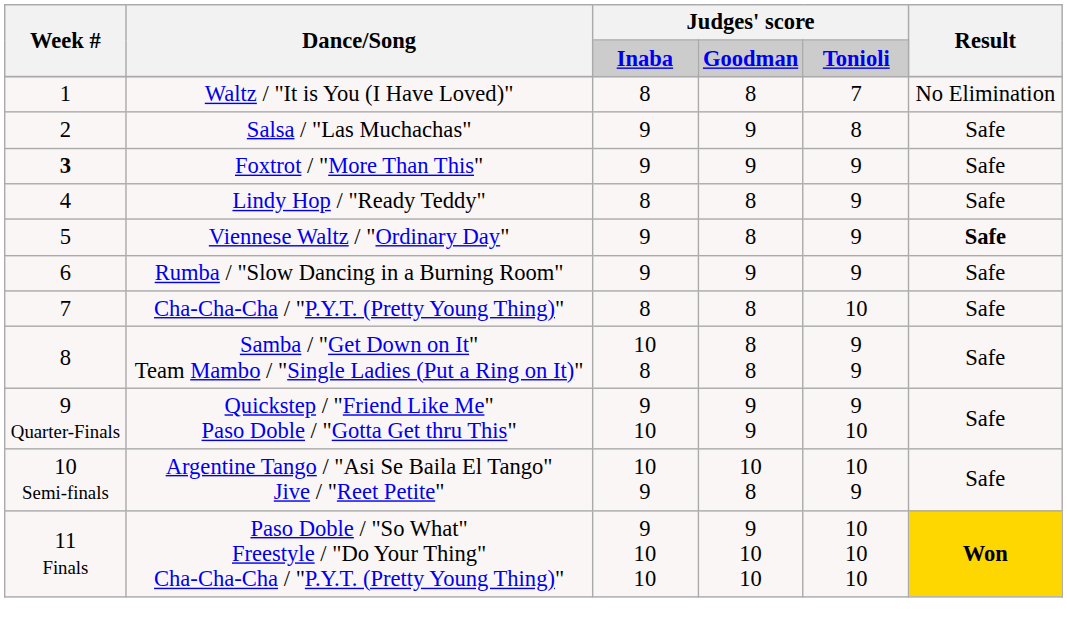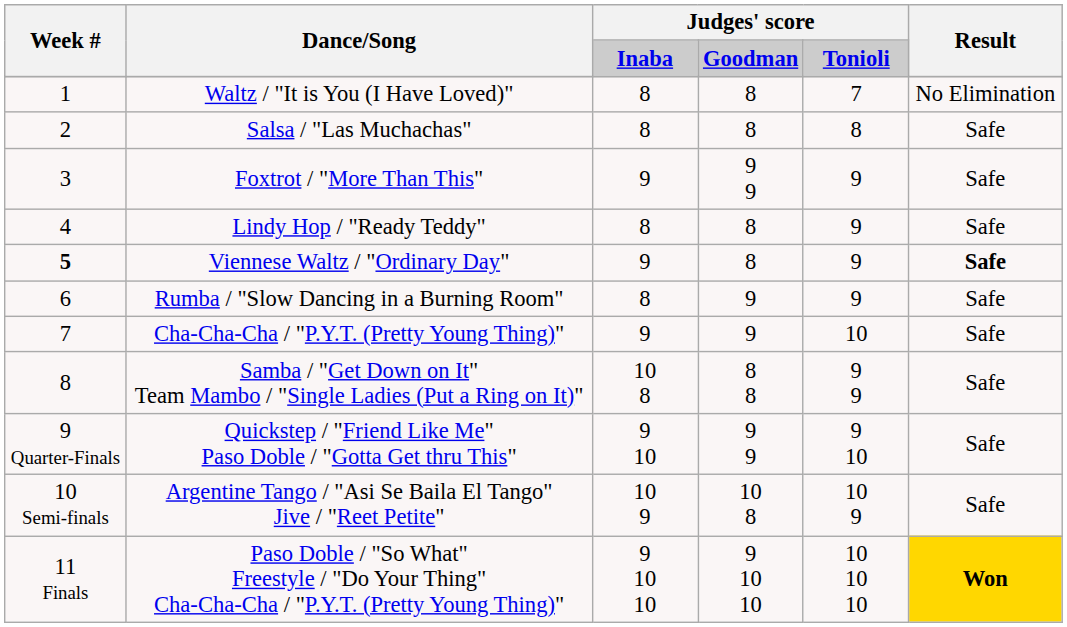 <table class="wikitable collapsible collapsed">
 <tr style="text-align: center; background:#ccc;">
 <th rowspan="2">Week #</th>
 <th rowspan="2">Dance/Song</th>
 <th colspan="3">Judges' score</th>
 <th rowspan="2">Result</th>
 </tr>
 <tr style="text-align: center; background:#ccc;">
 <td style="width:10%; "><strong><a href='#'>Inaba</a></strong></td>
 <td style="width:10%; "><strong><a href='#'>Goodman</a></strong></td>
 <td style="width:10%; "><strong><a href='#'>Tonioli</a></strong></td>
 </tr>
 <tr>
 </tr>
 <tr style="text-align:center; background:#faf6f6;">
 <td>1</td>
 <td><a href='#'>Waltz</a> / "It is You (I Have Loved)"</td>
 <td>8</td>
 <td>8</td>
 <td>7</td>
 <td>No Elimination</td>
 </tr>
 <tr style="text-align: center; background:#faf6f6;">
 <td>2</td>
 <td><a href='#'>Salsa</a> / "Las Muchachas"</td>
-<td>9</td>
-<td>9</td>
+<td>8</td>
+<td>8</td>
 <td>8</td>
 <td>Safe</td>
 </tr>
 <tr style="text-align: center; background:#faf6f6;">
-<td><strong>3</strong></td>
+<td>3</td>
 <td><a href='#'>Foxtrot</a> / "<a href='#'>More Than This</a>"</td>
 <td>9</td>
-<td>9</td>
+<td>9<br>9</td>
 <td>9</td>
 <td>Safe</td>
 </tr>
 <tr style="text-align: center; background:#faf6f6;">
 <td>4</td>
 <td><a href='#'>Lindy Hop</a> / "Ready Teddy"</td>
 <td>8</td>
 <td>8</td>
 <td>9</td>
 <td>Safe</td>
 </tr>
 <tr style="text-align: center; background:#faf6f6;">
-<td>5</td>
+<td><strong>5</strong></td>
 <td><a href='#'>Viennese Waltz</a> / "<a href='#'>Ordinary Day</a>"</td>
 <td>9</td>
 <td>8</td>
 <td>9</td>
 <td><strong>Safe</strong></td>
 </tr>
 <tr style="text-align: center; background:#faf6f6;">
 <td>6</td>
 <td><a href='#'>Rumba</a> / "Slow Dancing in a Burning Room"</td>
-<td>9</td>
+<td>8</td>
 <td>9</td>
 <td>9</td>
 <td>Safe</td>
 </tr>
 <tr style="text-align: center; background:#faf6f6;">
 <td>7</td>
 <td><a href='#'>Cha-Cha-Cha</a> / "<a href='#'>P.Y.T. (Pretty Young Thing)</a>"</td>
-<td>8</td>
-<td>8</td>
+<td>9</td>
+<td>9</td>
 <td>10</td>
 <td>Safe</td>
 </tr>
 <tr style="text-align: center; background:#faf6f6;">
 <td>8</td>
 <td><a href='#'>Samba</a> / "<a href='#'>Get Down on It</a>"<br>Team <a href='#'>Mambo</a> / "<a href='#'>Single Ladies (Put a Ring on It)</a>"</td>
 <td>10<br>8</td>
 <td>8<br>8</td>
 <td>9<br>9</td>
 <td>Safe</td>
 </tr>
 <tr style="text-align:center; background:#faf6f6;">
 <td>9<br><small>Quarter-Finals</small></td>
 <td><a href='#'>Quickstep</a> / "<a href='#'>Friend Like Me</a>"<br><a href='#'>Paso Doble</a> / "<a href='#'>Gotta Get thru This</a>"</td>
 <td>9<br>10</td>
 <td>9<br>9</td>
 <td>9<br>10</td>
 <td>Safe</td>
 </tr>
 <tr style="text-align: center; background:#faf6f6;">
 <td>10<br><small>Semi-finals</small></td>
 <td><a href='#'>Argentine Tango</a> / "Asi Se Baila El Tango"<br><a href='#'>Jive</a> / "<a href='#'>Reet Petite</a>"</td>
 <td>10<br>9</td>
 <td>10<br>8</td>
 <td>10<br>9</td>
 <td>Safe</td>
 </tr>
 <tr style="text-align: center; background:#faf6f6;">
 <td>11<br><small>Finals</small></td>
 <td><a href='#'>Paso Doble</a> / "So What"<br><a href='#'>Freestyle</a> / "Do Your Thing"<br><a href='#'>Cha-Cha-Cha</a> / "<a href='#'>P.Y.T. (Pretty Young Thing)</a>"</td>
 <td>9<br>10<br>10</td>
 <td>9<br>10<br>10</td>
 <td>10<br>10<br>10</td>
 <th style="background:gold;">Won</th>
 </tr>
 </table>
